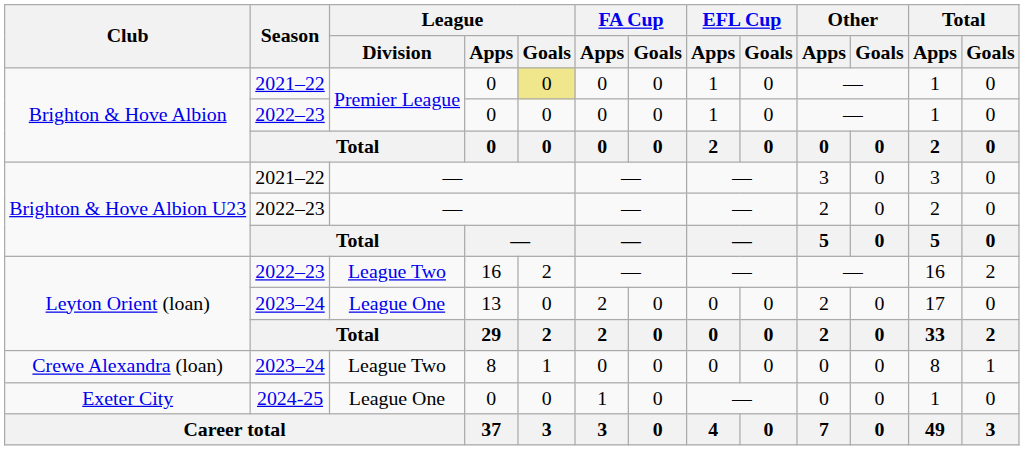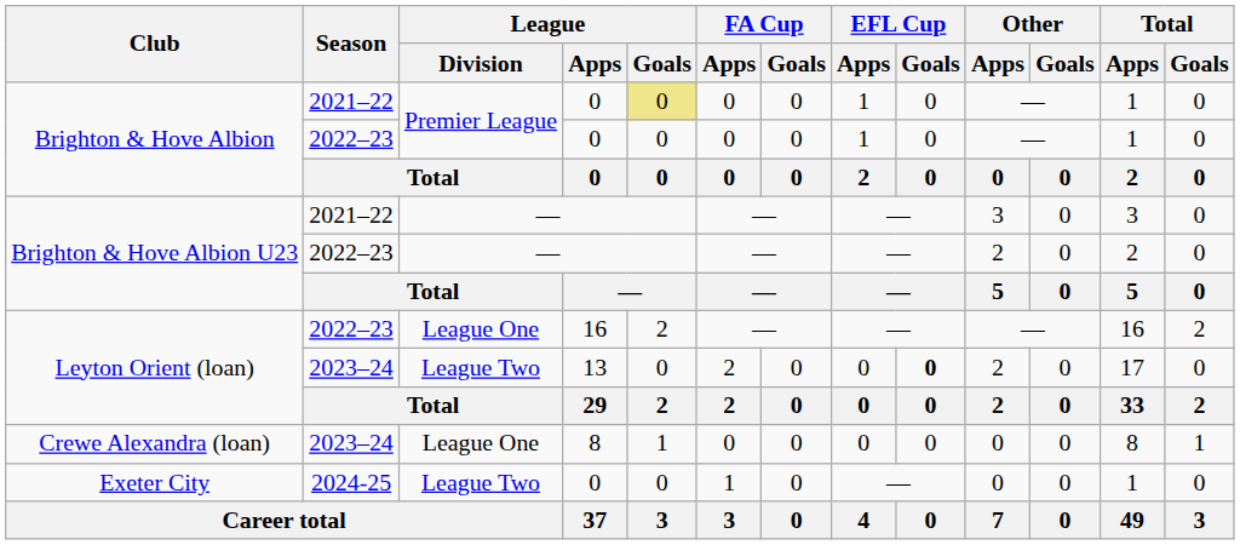 <table class="wikitable" style="text-align:center">
 <tr>
 <th rowspan="2">Club</th>
 <th rowspan="2">Season</th>
 <th colspan="3">League</th>
 <th colspan="2"><a href='#'>FA Cup</a></th>
 <th colspan="2"><a href='#'>EFL Cup</a></th>
 <th colspan="2">Other</th>
 <th colspan="2">Total</th>
 </tr>
 <tr>
 <th>Division</th>
 <th>Apps</th>
 <th>Goals</th>
 <th>Apps</th>
 <th>Goals</th>
 <th>Apps</th>
 <th>Goals</th>
 <th>Apps</th>
 <th>Goals</th>
 <th>Apps</th>
 <th>Goals</th>
 </tr>
 <tr>
 <td rowspan="3"><a href='#'>Brighton & Hove Albion</a></td>
 <td><a href='#'>2021–22</a></td>
 <td rowspan="2"><a href='#'>Premier League</a></td>
 <td>0</td>
 <td style="background: khaki;">0</td>
 <td>0</td>
 <td>0</td>
 <td>1</td>
 <td>0</td>
 <td colspan="2">—</td>
 <td>1</td>
 <td>0</td>
 </tr>
 <tr>
 <td><a href='#'>2022–23</a></td>
 <td>0</td>
 <td>0</td>
 <td>0</td>
 <td>0</td>
 <td>1</td>
 <td>0</td>
 <td colspan="2">—</td>
 <td>1</td>
 <td>0</td>
 </tr>
 <tr>
 <th colspan="2">Total</th>
 <th>0</th>
 <th>0</th>
 <th>0</th>
 <th>0</th>
 <th>2</th>
 <th>0</th>
 <th>0</th>
 <th>0</th>
 <th>2</th>
 <th>0</th>
 </tr>
 <tr>
 <td rowspan="3"><a href='#'>Brighton & Hove Albion U23</a></td>
 <td>2021–22</td>
 <td colspan="3">—</td>
 <td colspan="2">—</td>
 <td colspan="2">—</td>
 <td>3</td>
 <td>0</td>
 <td>3</td>
 <td>0</td>
 </tr>
 <tr>
 <td>2022–23</td>
 <td colspan="3">—</td>
 <td colspan="2">—</td>
 <td colspan="2">—</td>
 <td>2</td>
 <td>0</td>
 <td>2</td>
 <td>0</td>
 </tr>
 <tr>
 <th colspan=2>Total</th>
 <th colspan=2>—</th>
 <th colspan=2>—</th>
 <th colspan=2>—</th>
 <th>5</th>
 <th>0</th>
 <th>5</th>
 <th>0</th>
 </tr>
 <tr>
 <td rowspan="3"><a href='#'>Leyton Orient</a> (loan)</td>
 <td><a href='#'>2022–23</a></td>
-<td><a href='#'>League Two</a></td>
+<td><a href='#'>League One</a></td>
 <td>16</td>
 <td>2</td>
 <td colspan="2">—</td>
 <td colspan="2">—</td>
 <td colspan="2">—</td>
 <td>16</td>
 <td>2</td>
 </tr>
 <tr>
 <td><a href='#'>2023–24</a></td>
-<td><a href='#'>League One</a></td>
+<td><a href='#'>League Two</a></td>
 <td>13</td>
 <td>0</td>
 <td>2</td>
 <td>0</td>
 <td>0</td>
-<td>0</td>
+<td><strong>0</strong></td>
 <td>2</td>
 <td>0</td>
 <td>17</td>
 <td>0</td>
 </tr>
 <tr>
 <th colspan=2>Total</th>
 <th>29</th>
 <th>2</th>
 <th>2</th>
 <th>0</th>
 <th>0</th>
 <th>0</th>
 <th>2</th>
 <th>0</th>
 <th>33</th>
 <th>2</th>
 </tr>
 <tr>
 <td><a href='#'>Crewe Alexandra</a> (loan)</td>
 <td><a href='#'>2023–24</a></td>
-<td>League Two</td>
+<td>League One</td>
 <td>8</td>
 <td>1</td>
 <td>0</td>
 <td>0</td>
 <td>0</td>
 <td>0</td>
 <td>0</td>
 <td>0</td>
 <td>8</td>
 <td>1</td>
 </tr>
 <tr>
 <td><a href='#'>Exeter City</a></td>
 <td><a href='#'>2024-25</a></td>
-<td>League One</td>
+<td><a href='#'>League Two</a></td>
 <td>0</td>
 <td>0</td>
 <td>1</td>
 <td>0</td>
 <td colspan="2">—</td>
 <td>0</td>
 <td>0</td>
 <td>1</td>
 <td>0</td>
 </tr>
 <tr>
 <th colspan="3">Career total</th>
 <th>37</th>
 <th>3</th>
 <th>3</th>
 <th>0</th>
 <th>4</th>
 <th>0</th>
 <th>7</th>
 <th>0</th>
 <th>49</th>
 <th>3</th>
 </tr>
 </table>
